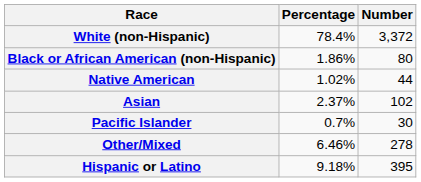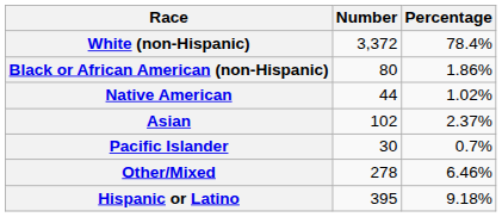 <table class="wikitable" style="text-align:right">
 <tr>
 <th scope="col">Race</th>
+<th scope="col">Number</th>
 <th scope="col">Percentage</th>
-<th scope="col">Number</th>
 </tr>
 <tr>
 <th scope="row"><a href='#'>White</a> (non-Hispanic)</th>
+<td>3,372</td>
 <td>78.4%</td>
-<td>3,372</td>
 </tr>
 <tr>
 <th scope="row"><a href='#'>Black or African American</a> (non-Hispanic)</th>
+<td>80</td>
 <td>1.86%</td>
-<td>80</td>
 </tr>
 <tr>
 <th scope="row"><a href='#'>Native American</a></th>
+<td>44</td>
 <td>1.02%</td>
-<td>44</td>
 </tr>
 <tr>
 <th scope="row"><a href='#'>Asian</a></th>
+<td>102</td>
 <td>2.37%</td>
-<td>102</td>
 </tr>
 <tr>
 <th scope="row"><a href='#'>Pacific Islander</a></th>
+<td>30</td>
 <td>0.7%</td>
-<td>30</td>
 </tr>
 <tr>
 <th scope="row"><a href='#'>Other/Mixed</a></th>
+<td>278</td>
 <td>6.46%</td>
-<td>278</td>
 </tr>
 <tr>
 <th scope="row"><a href='#'>Hispanic</a> or <a href='#'>Latino</a></th>
+<td>395</td>
 <td>9.18%</td>
-<td>395</td>
 </tr>
 </table>
